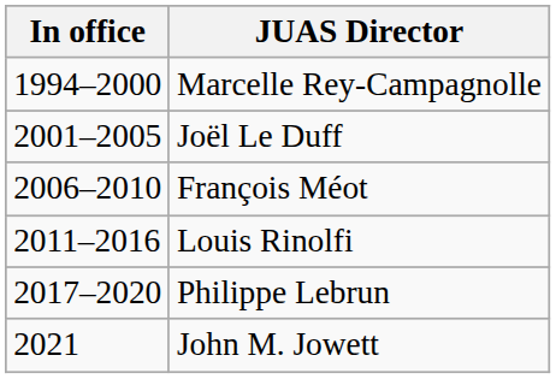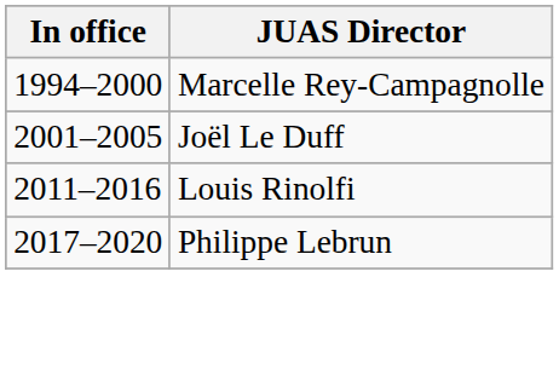 <table class="wikitable sortable">
 <tr>
 <th>In office</th>
 <th>JUAS Director</th>
 </tr>
 <tr>
 <td>1994–2000</td>
 <td>Marcelle Rey-Campagnolle</td>
 </tr>
 <tr>
 <td>2001–2005</td>
 <td>Joël Le Duff</td>
 </tr>
 <tr>
-<td>2006–2010</td>
-<td>François Méot</td>
-</tr>
-<tr>
 <td>2011–2016</td>
 <td>Louis Rinolfi</td>
 </tr>
 <tr>
 <td>2017–2020</td>
 <td>Philippe Lebrun</td>
 </tr>
-<tr>
-<td>2021</td>
-<td>John M. Jowett</td>
-</tr>
 </table>
